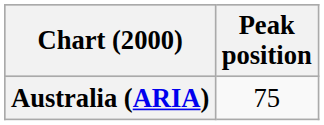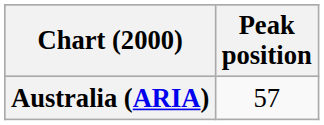 <table class="wikitable plainrowheaders" style="text-align:center">
 <tr>
 <th>Chart (2000)</th>
 <th>Peak<br>position</th>
 </tr>
 <tr>
 <th scope="row">Australia (<a href='#'>ARIA</a>)</th>
-<td>75</td>
+<td>57</td>
 </tr>
 </table>
